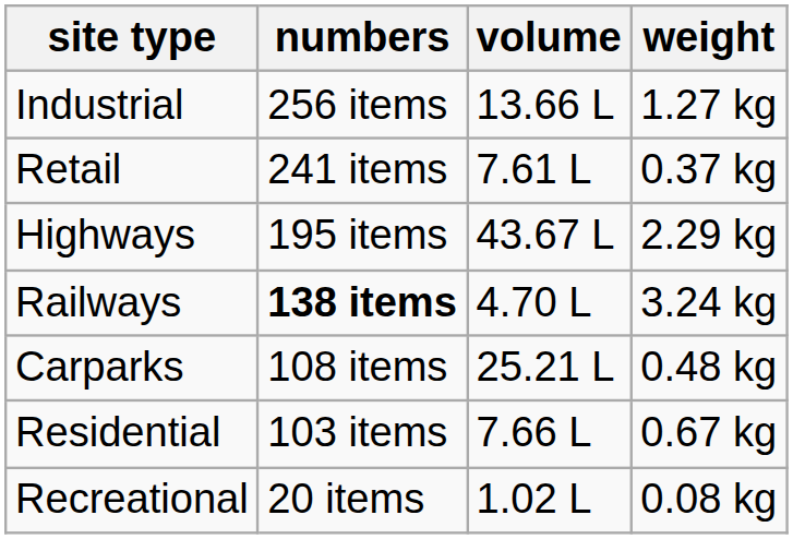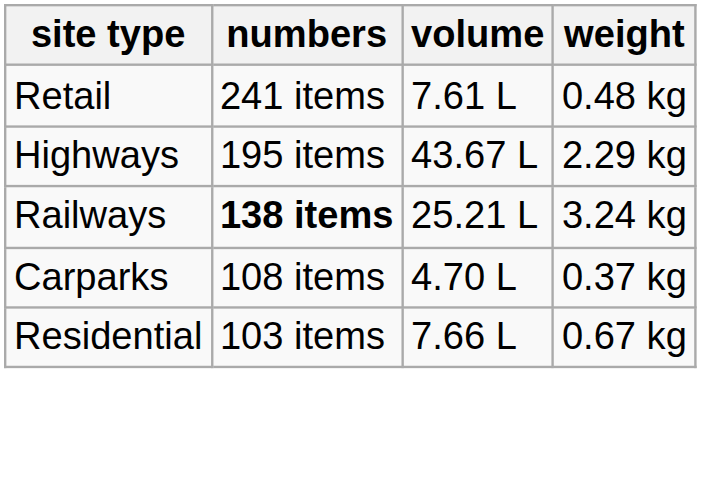 <table class="wikitable">
 <tr>
 <th>site type</th>
 <th>numbers</th>
 <th>volume</th>
 <th>weight</th>
 </tr>
 <tr>
-<td>Industrial</td>
-<td>256 items</td>
-<td>13.66 L</td>
-<td>1.27 kg</td>
-</tr>
-<tr>
 <td>Retail</td>
 <td>241 items</td>
 <td>7.61 L</td>
-<td>0.37 kg</td>
+<td>0.48 kg</td>
 </tr>
 <tr>
 <td>Highways</td>
 <td>195 items</td>
 <td>43.67 L</td>
 <td>2.29 kg</td>
 </tr>
 <tr>
 <td>Railways</td>
 <td><strong>138 items</strong></td>
-<td>4.70 L</td>
+<td>25.21 L</td>
 <td>3.24 kg</td>
 </tr>
 <tr>
 <td>Carparks</td>
 <td>108 items</td>
-<td>25.21 L</td>
-<td>0.48 kg</td>
+<td>4.70 L</td>
+<td>0.37 kg</td>
 </tr>
 <tr>
 <td>Residential</td>
 <td>103 items</td>
 <td>7.66 L</td>
 <td>0.67 kg</td>
 </tr>
-<tr>
-<td>Recreational</td>
-<td>20 items</td>
-<td>1.02 L</td>
-<td>0.08 kg</td>
-</tr>
 </table>
